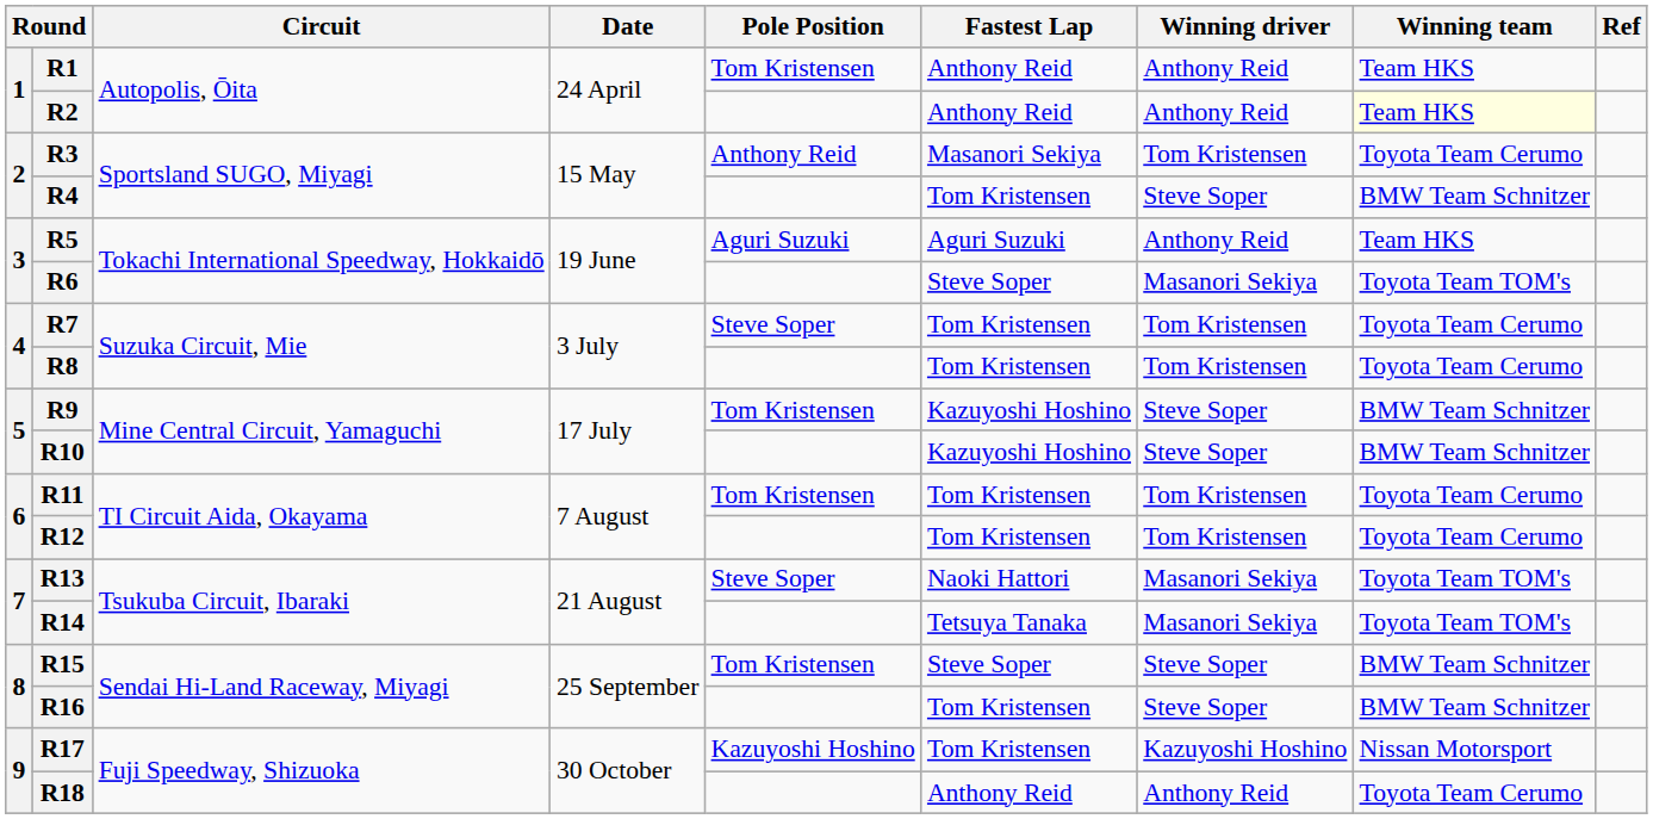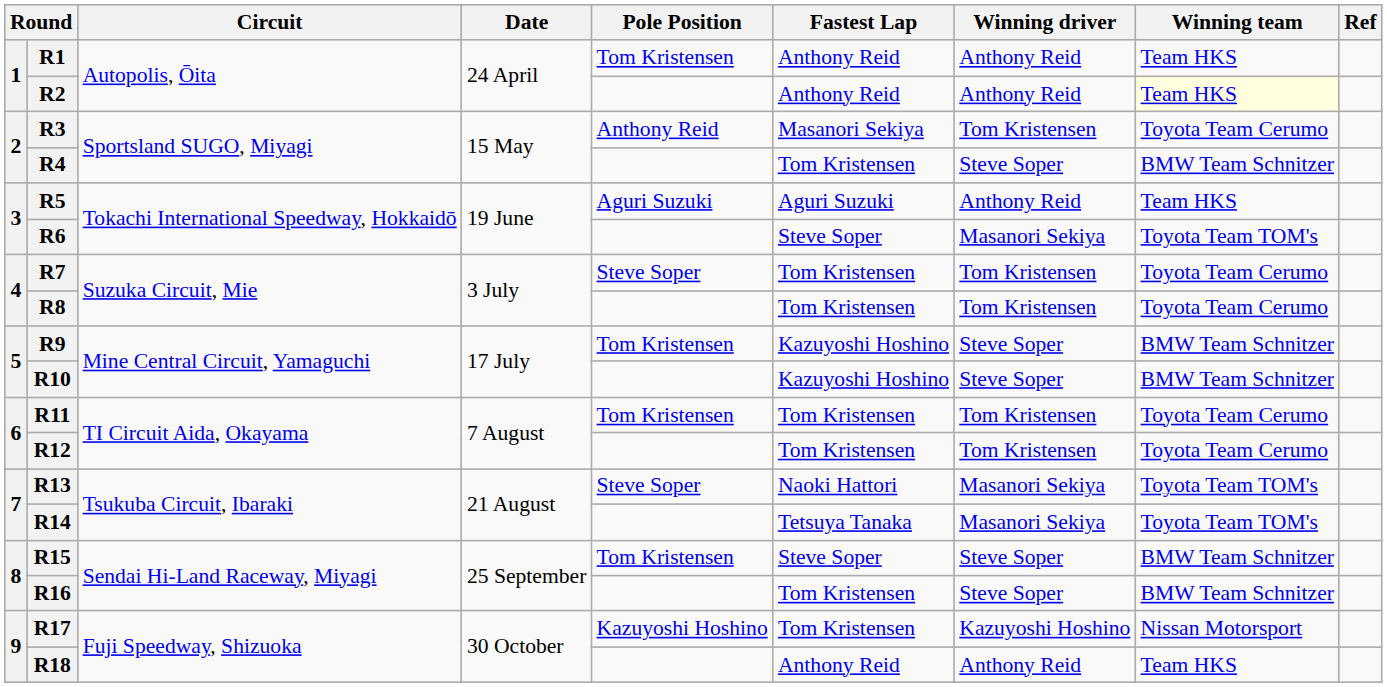 <table class="wikitable" style="font-size: 85%">
 <tr>
 <th colspan=2>Round</th>
 <th>Circuit</th>
 <th>Date</th>
 <th>Pole Position</th>
 <th>Fastest Lap</th>
 <th>Winning driver</th>
 <th>Winning team</th>
 <th>Ref</th>
 </tr>
 <tr>
 <th rowspan=2>1</th>
 <th>R1</th>
 <td rowspan=2> <a href='#'>Autopolis</a>, <a href='#'>Ōita</a></td>
 <td rowspan=2>24 April</td>
 <td> <a href='#'>Tom Kristensen</a></td>
 <td> <a href='#'>Anthony Reid</a></td>
 <td> <a href='#'>Anthony Reid</a></td>
 <td><a href='#'>Team HKS</a></td>
 <td></td>
 </tr>
 <tr>
 <th>R2</th>
 <td></td>
 <td> <a href='#'>Anthony Reid</a></td>
 <td> <a href='#'>Anthony Reid</a></td>
 <td style="background: lightyellow;"><a href='#'>Team HKS</a></td>
 <td></td>
 </tr>
 <tr>
 <th rowspan=2>2</th>
 <th>R3</th>
 <td rowspan=2> <a href='#'>Sportsland SUGO</a>, <a href='#'>Miyagi</a></td>
 <td rowspan=2>15 May</td>
 <td> <a href='#'>Anthony Reid</a></td>
 <td> <a href='#'>Masanori Sekiya</a></td>
 <td> <a href='#'>Tom Kristensen</a></td>
 <td><a href='#'>Toyota Team Cerumo</a></td>
 <td></td>
 </tr>
 <tr>
 <th>R4</th>
 <td></td>
 <td> <a href='#'>Tom Kristensen</a></td>
 <td> <a href='#'>Steve Soper</a></td>
 <td><a href='#'>BMW Team Schnitzer</a></td>
 <td></td>
 </tr>
 <tr>
 <th rowspan=2>3</th>
 <th>R5</th>
 <td rowspan=2> <a href='#'>Tokachi International Speedway</a>, <a href='#'>Hokkaidō</a></td>
 <td rowspan=2>19 June</td>
 <td> <a href='#'>Aguri Suzuki</a></td>
 <td> <a href='#'>Aguri Suzuki</a></td>
 <td> <a href='#'>Anthony Reid</a></td>
 <td><a href='#'>Team HKS</a></td>
 <td></td>
 </tr>
 <tr>
 <th>R6</th>
 <td></td>
 <td> <a href='#'>Steve Soper</a></td>
 <td> <a href='#'>Masanori Sekiya</a></td>
 <td><a href='#'>Toyota Team TOM's</a></td>
 <td></td>
 </tr>
 <tr>
 <th rowspan=2>4</th>
 <th>R7</th>
 <td rowspan=2> <a href='#'>Suzuka Circuit</a>, <a href='#'>Mie</a></td>
 <td rowspan=2>3 July</td>
 <td> <a href='#'>Steve Soper</a></td>
 <td> <a href='#'>Tom Kristensen</a></td>
 <td> <a href='#'>Tom Kristensen</a></td>
 <td><a href='#'>Toyota Team Cerumo</a></td>
 <td></td>
 </tr>
 <tr>
 <th>R8</th>
 <td></td>
 <td> <a href='#'>Tom Kristensen</a></td>
 <td> <a href='#'>Tom Kristensen</a></td>
 <td><a href='#'>Toyota Team Cerumo</a></td>
 <td></td>
 </tr>
 <tr>
 <th rowspan=2>5</th>
 <th>R9</th>
 <td rowspan=2> <a href='#'>Mine Central Circuit</a>, <a href='#'>Yamaguchi</a></td>
 <td rowspan=2>17 July</td>
 <td> <a href='#'>Tom Kristensen</a></td>
 <td> <a href='#'>Kazuyoshi Hoshino</a></td>
 <td> <a href='#'>Steve Soper</a></td>
 <td><a href='#'>BMW Team Schnitzer</a></td>
 <td></td>
 </tr>
 <tr>
 <th>R10</th>
 <td></td>
 <td> <a href='#'>Kazuyoshi Hoshino</a></td>
 <td> <a href='#'>Steve Soper</a></td>
 <td><a href='#'>BMW Team Schnitzer</a></td>
 <td></td>
 </tr>
 <tr>
 <th rowspan=2>6</th>
 <th>R11</th>
 <td rowspan=2> <a href='#'>TI Circuit Aida</a>, <a href='#'>Okayama</a></td>
 <td rowspan=2>7 August</td>
 <td> <a href='#'>Tom Kristensen</a></td>
 <td> <a href='#'>Tom Kristensen</a></td>
 <td> <a href='#'>Tom Kristensen</a></td>
 <td><a href='#'>Toyota Team Cerumo</a></td>
 <td></td>
 </tr>
 <tr>
 <th>R12</th>
 <td></td>
 <td> <a href='#'>Tom Kristensen</a></td>
 <td> <a href='#'>Tom Kristensen</a></td>
 <td><a href='#'>Toyota Team Cerumo</a></td>
 <td></td>
 </tr>
 <tr>
 <th rowspan=2>7</th>
 <th>R13</th>
 <td rowspan=2> <a href='#'>Tsukuba Circuit</a>, <a href='#'>Ibaraki</a></td>
 <td rowspan=2>21 August</td>
 <td> <a href='#'>Steve Soper</a></td>
 <td> <a href='#'>Naoki Hattori</a></td>
 <td> <a href='#'>Masanori Sekiya</a></td>
 <td><a href='#'>Toyota Team TOM's</a></td>
 <td></td>
 </tr>
 <tr>
 <th>R14</th>
 <td></td>
 <td> <a href='#'>Tetsuya Tanaka</a></td>
 <td> <a href='#'>Masanori Sekiya</a></td>
 <td><a href='#'>Toyota Team TOM's</a></td>
 <td></td>
 </tr>
 <tr>
 <th rowspan=2>8</th>
 <th>R15</th>
 <td rowspan=2> <a href='#'>Sendai Hi-Land Raceway</a>, <a href='#'>Miyagi</a></td>
 <td rowspan=2>25 September</td>
 <td> <a href='#'>Tom Kristensen</a></td>
 <td> <a href='#'>Steve Soper</a></td>
 <td> <a href='#'>Steve Soper</a></td>
 <td><a href='#'>BMW Team Schnitzer</a></td>
 <td></td>
 </tr>
 <tr>
 <th>R16</th>
 <td></td>
 <td> <a href='#'>Tom Kristensen</a></td>
 <td> <a href='#'>Steve Soper</a></td>
 <td><a href='#'>BMW Team Schnitzer</a></td>
 <td></td>
 </tr>
 <tr>
 <th rowspan=2>9</th>
 <th>R17</th>
 <td rowspan=2> <a href='#'>Fuji Speedway</a>, <a href='#'>Shizuoka</a></td>
 <td rowspan=2>30 October</td>
 <td> <a href='#'>Kazuyoshi Hoshino</a></td>
 <td> <a href='#'>Tom Kristensen</a></td>
 <td> <a href='#'>Kazuyoshi Hoshino</a></td>
 <td><a href='#'>Nissan Motorsport</a></td>
 <td></td>
 </tr>
 <tr>
 <th>R18</th>
 <td></td>
 <td> <a href='#'>Anthony Reid</a></td>
 <td> <a href='#'>Anthony Reid</a></td>
-<td><a href='#'>Toyota Team Cerumo</a></td>
+<td><a href='#'>Team HKS</a></td>
 <td></td>
 </tr>
 </table>
